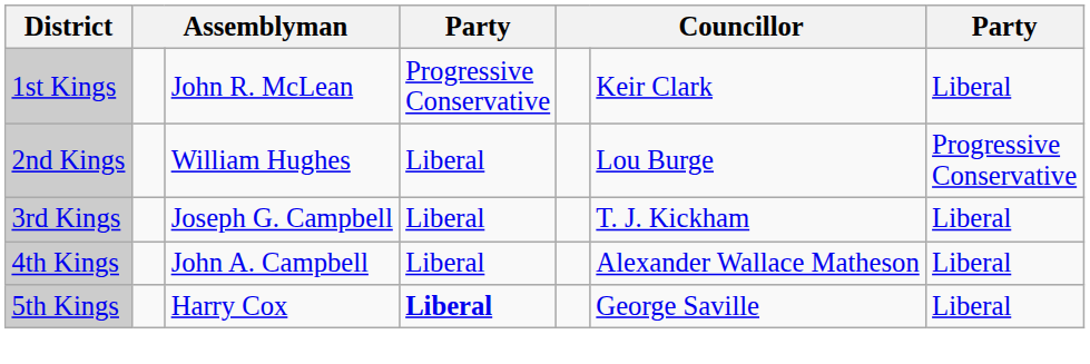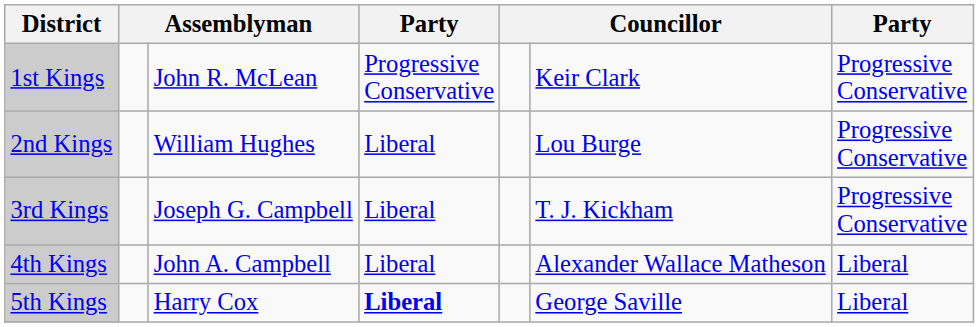 <table class="wikitable">
 <tr>
 <th>District</th>
 <th colspan="2">Assemblyman</th>
 <th>Party</th>
 <th colspan="2">Councillor</th>
 <th>Party</th>
 </tr>
 <tr>
 <td bgcolor="CCCCCC"><a href='#'>1st Kings</a></td>
 <td>   </td>
 <td><a href='#'>John R. McLean</a></td>
 <td><a href='#'>Progressive <br> Conservative</a></td>
 <td>   </td>
 <td><a href='#'>Keir Clark</a></td>
-<td><a href='#'>Liberal</a></td>
+<td><a href='#'>Progressive <br> Conservative</a></td>
 </tr>
 <tr>
 <td bgcolor="CCCCCC"><a href='#'>2nd Kings</a></td>
 <td>   </td>
 <td><a href='#'>William Hughes</a></td>
 <td><a href='#'>Liberal</a></td>
 <td>   </td>
 <td><a href='#'>Lou Burge</a></td>
 <td><a href='#'>Progressive <br> Conservative</a></td>
 </tr>
 <tr>
 <td bgcolor="CCCCCC"><a href='#'>3rd Kings</a></td>
 <td>   </td>
 <td><a href='#'>Joseph G. Campbell</a></td>
 <td><a href='#'>Liberal</a></td>
 <td>   </td>
 <td><a href='#'>T. J. Kickham</a></td>
-<td><a href='#'>Liberal</a></td>
+<td><a href='#'>Progressive <br> Conservative</a></td>
 </tr>
 <tr>
 <td bgcolor="CCCCCC"><a href='#'>4th Kings</a></td>
 <td>   </td>
 <td><a href='#'>John A. Campbell</a></td>
 <td><a href='#'>Liberal</a></td>
 <td>   </td>
 <td><a href='#'>Alexander Wallace Matheson</a></td>
 <td><a href='#'>Liberal</a></td>
 </tr>
 <tr>
 <td bgcolor="CCCCCC"><a href='#'>5th Kings</a></td>
 <td>   </td>
 <td><a href='#'>Harry Cox</a></td>
 <td><strong><a href='#'>Liberal</a></strong></td>
 <td>   </td>
 <td><a href='#'>George Saville</a></td>
 <td><a href='#'>Liberal</a></td>
 </tr>
 </table>
